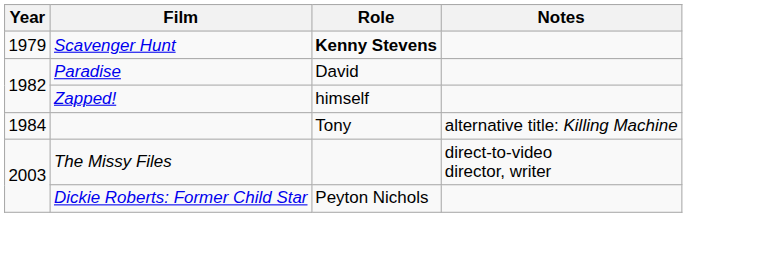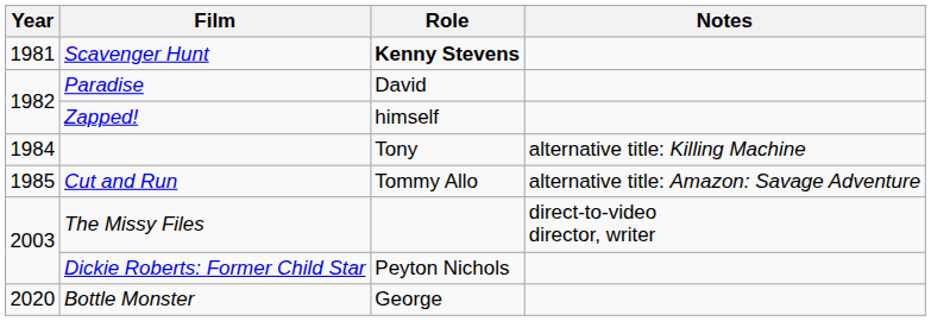 <table class="wikitable sortable">
 <tr>
 <th>Year</th>
 <th>Film</th>
 <th>Role</th>
 <th class="unsortable">Notes</th>
 </tr>
 <tr>
-<td>1979</td>
+<td>1981</td>
 <td><em><a href='#'>Scavenger Hunt</a></em></td>
 <td><strong>Kenny Stevens</strong></td>
 <td></td>
 </tr>
 <tr>
 <td rowspan="2">1982</td>
 <td><em><a href='#'>Paradise</a></em></td>
 <td>David</td>
 <td></td>
 </tr>
 <tr>
 <td><em><a href='#'>Zapped!</a></em></td>
 <td>himself</td>
 <td></td>
 </tr>
 <tr>
 <td>1984</td>
 <td><em></em></td>
 <td>Tony</td>
 <td>alternative title: <em>Killing Machine</em></td>
 </tr>
 <tr>
+<td>1985</td>
+<td><em><a href='#'>Cut and Run</a></em></td>
+<td>Tommy Allo</td>
+<td>alternative title: <em>Amazon: Savage Adventure</em></td>
+</tr>
+<tr>
 <td rowspan="2">2003</td>
 <td><em>The Missy Files</em></td>
 <td></td>
 <td>direct-to-video<br>director, writer</td>
 </tr>
 <tr>
 <td><em><a href='#'>Dickie Roberts: Former Child Star</a></em></td>
 <td>Peyton Nichols</td>
 <td></td>
 </tr>
+<tr>
+<td>2020</td>
+<td><em>Bottle Monster</em></td>
+<td>George</td>
+<td></td>
+</tr>
 </table>
